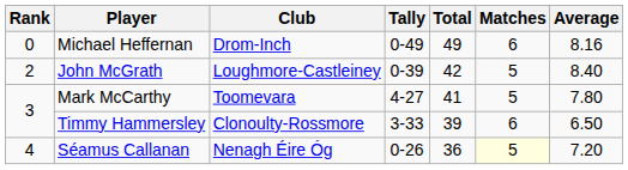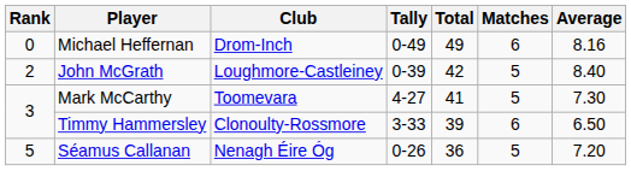 <table class="wikitable">
 <tr>
 <th>Rank</th>
 <th>Player</th>
 <th>Club</th>
 <th>Tally</th>
 <th>Total</th>
 <th>Matches</th>
 <th>Average</th>
 </tr>
 <tr>
 <td rowspan="1" style="text-align:center;">0</td>
 <td>Michael Heffernan</td>
 <td><a href='#'>Drom-Inch</a></td>
 <td align=center>0-49</td>
 <td align=center>49</td>
 <td align=center>6</td>
 <td align=center>8.16</td>
 </tr>
 <tr>
 <td rowspan="1" style="text-align:center;">2</td>
 <td><a href='#'>John McGrath</a></td>
 <td><a href='#'>Loughmore-Castleiney</a></td>
 <td align=center>0-39</td>
 <td align=center>42</td>
 <td align=center>5</td>
 <td align=center>8.40</td>
 </tr>
 <tr>
 <td rowspan="2" style="text-align:center;">3</td>
 <td>Mark McCarthy</td>
 <td><a href='#'>Toomevara</a></td>
 <td align=center>4-27</td>
 <td align=center>41</td>
 <td align=center>5</td>
-<td align=center>7.80</td>
+<td align=center>7.30</td>
 </tr>
 <tr>
 <td><a href='#'>Timmy Hammersley</a></td>
 <td><a href='#'>Clonoulty-Rossmore</a></td>
 <td align=center>3-33</td>
 <td align=center>39</td>
 <td align=center>6</td>
 <td align=center>6.50</td>
 </tr>
 <tr>
-<td rowspan="1" style="text-align:center;">4</td>
+<td rowspan="1" style="text-align:center;">5</td>
 <td><a href='#'>Séamus Callanan</a></td>
 <td><a href='#'>Nenagh Éire Óg</a></td>
 <td align=center>0-26</td>
 <td align=center>36</td>
-<td align=center style="background: lightyellow;">5</td>
+<td align=center>5</td>
 <td align=center>7.20</td>
 </tr>
 </table>
